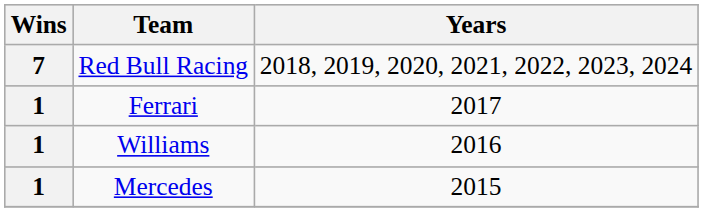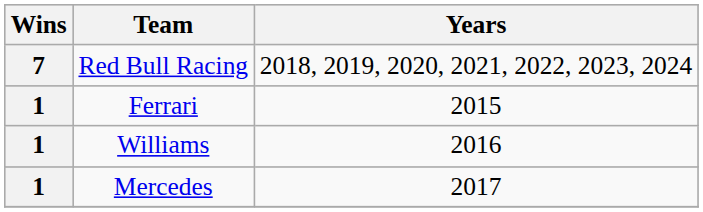 <table class="sortable wikitable plainrowheaders" style="text-align:center">
 <tr>
 <th scope=col>Wins</th>
 <th scope=col>Team</th>
 <th scope=col>Years</th>
 </tr>
 <tr>
 <th>7</th>
 <td><a href='#'>Red Bull Racing</a></td>
 <td>2018, 2019, 2020, 2021, 2022, 2023, 2024</td>
 </tr>
 <tr>
 <th>1</th>
 <td><a href='#'>Ferrari</a></td>
-<td>2017</td>
+<td>2015</td>
 </tr>
 <tr>
 <th>1</th>
 <td><a href='#'>Williams</a></td>
 <td>2016</td>
 </tr>
 <tr>
 <th>1</th>
 <td><a href='#'>Mercedes</a></td>
-<td>2015</td>
+<td>2017</td>
 </tr>
 <tr>
 </tr>
 </table>
